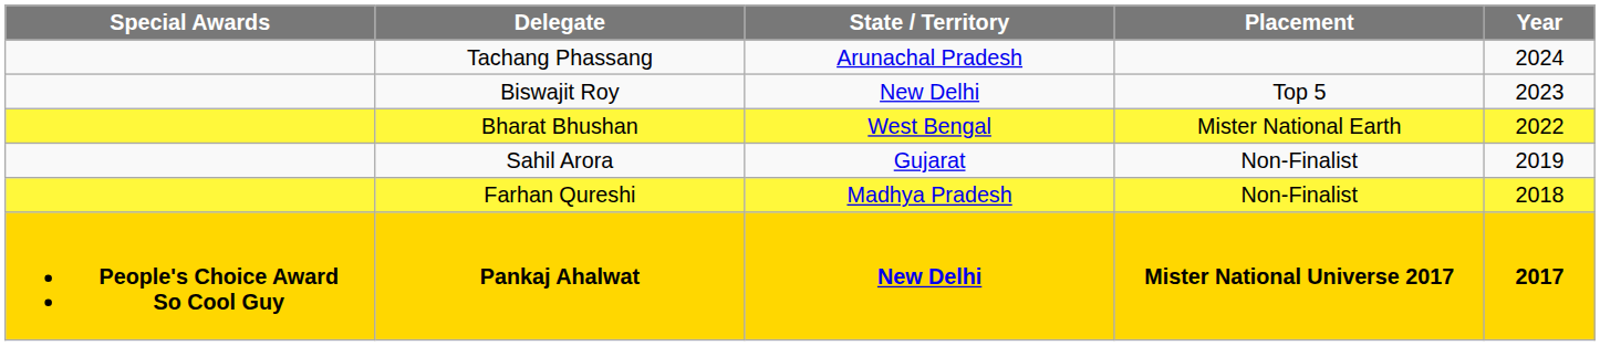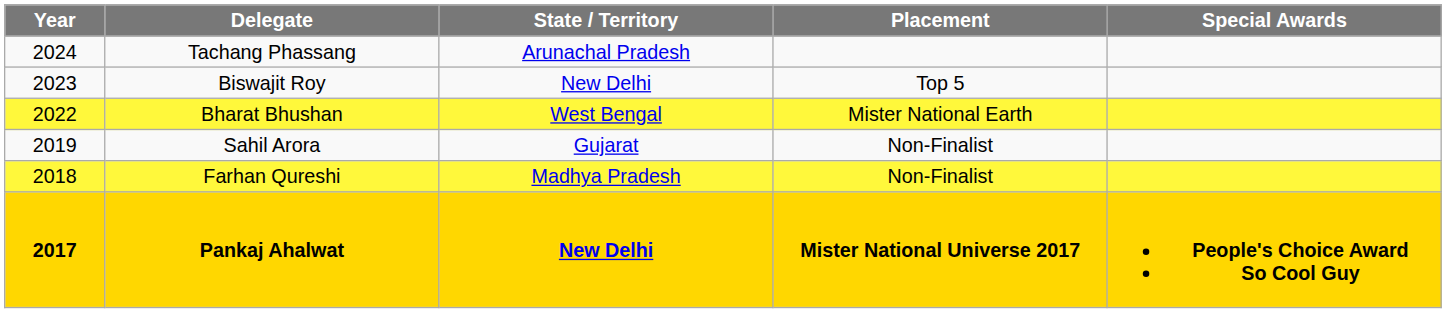 <table class="wikitable sortable" style="font-size: 95%; text-align:center">
 <tr>
-<th width="250" style="background-color:#787878;color:#FFFFFF;">Special Awards</th>
+<th width="70" style="background-color:#787878;color:#FFFFFF;">Year</th>
 <th width="250" style="background-color:#787878;color:#FFFFFF;">Delegate</th>
 <th width="250" style="background-color:#787878;color:#FFFFFF;">State / Territory</th>
 <th width="250" style="background-color:#787878;color:#FFFFFF;">Placement</th>
-<th width="70" style="background-color:#787878;color:#FFFFFF;">Year</th>
+<th width="250" style="background-color:#787878;color:#FFFFFF;">Special Awards</th>
 </tr>
 <tr>
-<td></td>
+<td> 2024</td>
 <td>Tachang Phassang</td>
 <td><a href='#'>Arunachal Pradesh</a></td>
 <td></td>
-<td> 2024</td>
+<td></td>
 </tr>
 <tr>
-<td></td>
+<td> 2023</td>
 <td>Biswajit Roy</td>
 <td><a href='#'>New Delhi</a></td>
 <td>Top 5</td>
-<td> 2023</td>
+<td></td>
 </tr>
 <tr style="background:#FFF83B;">
-<td></td>
+<td> 2022</td>
 <td>Bharat Bhushan</td>
 <td><a href='#'>West Bengal</a></td>
 <td>Mister National Earth</td>
-<td> 2022</td>
+<td></td>
 </tr>
 <tr>
-<td></td>
+<td> 2019</td>
 <td>Sahil Arora</td>
 <td><a href='#'>Gujarat</a></td>
 <td>Non-Finalist</td>
-<td> 2019</td>
+<td></td>
 </tr>
 <tr style="background:#FFF83B;">
-<td></td>
+<td> 2018</td>
 <td>Farhan Qureshi</td>
 <td><a href='#'>Madhya Pradesh</a></td>
 <td>Non-Finalist</td>
-<td> 2018</td>
+<td></td>
 </tr>
 <tr style="background:gold; font-weight: bold">
-<td><br><ul><li>People's Choice Award</li><li>So Cool Guy</li></ul></td>
+<td> 2017</td>
 <td>Pankaj Ahalwat</td>
 <td><a href='#'>New Delhi</a></td>
 <td>Mister National Universe 2017</td>
-<td> 2017</td>
+<td><br><ul><li>People's Choice Award</li><li>So Cool Guy</li></ul></td>
 </tr>
 </table>
